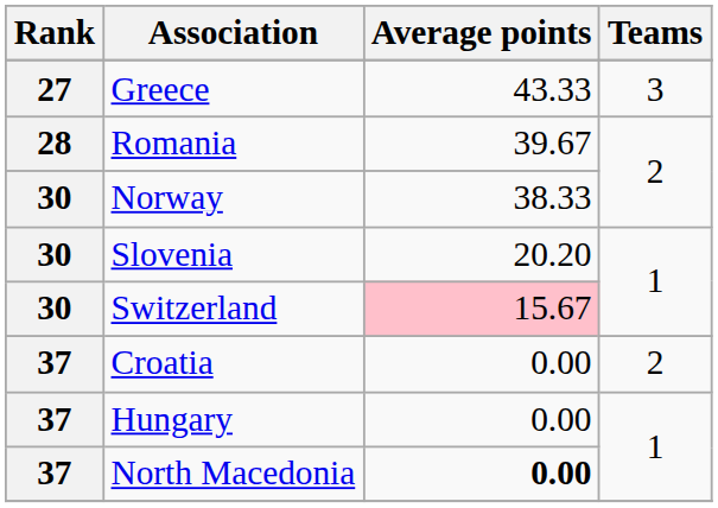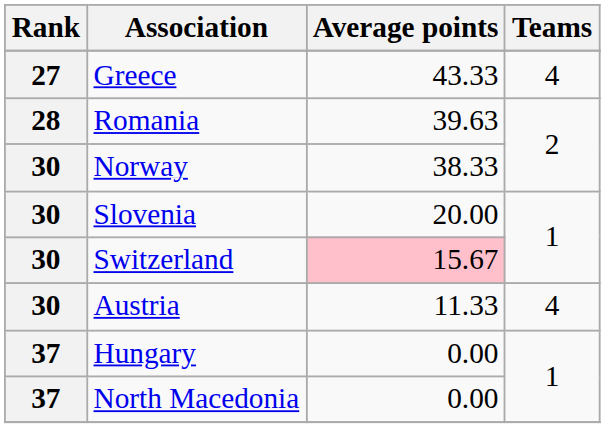 <table class="wikitable">
 <tr>
 <th>Rank</th>
 <th>Association</th>
 <th>Average points</th>
 <th>Teams</th>
 </tr>
 <tr>
 </tr>
 <tr>
 <th>27</th>
 <td> <a href='#'>Greece</a></td>
 <td align=right>43.33</td>
-<td align=center rowspan=1>3</td>
+<td align=center rowspan=1>4</td>
 </tr>
 <tr>
 <th>28</th>
 <td> <a href='#'>Romania</a></td>
-<td align=right>39.67</td>
+<td align=right>39.63</td>
 <td align=center rowspan=2>2</td>
 </tr>
 <tr>
 <th>30</th>
 <td> <a href='#'>Norway</a></td>
 <td align=right>38.33</td>
 </tr>
 <tr>
 <th>30</th>
 <td> <a href='#'>Slovenia</a></td>
-<td align=right>20.20</td>
+<td align=right>20.00</td>
 <td align=center rowspan=2>1</td>
 </tr>
 <tr>
 <th>30</th>
 <td> <a href='#'>Switzerland</a></td>
 <td align=right style="background: pink;">15.67</td>
 </tr>
 <tr>
-<th>37</th>
-<td> <a href='#'>Croatia</a></td>
-<td align="right">0.00</td>
-<td rowspan="1" align="center">2</td>
+<th>30</th>
+<td> <a href='#'>Austria</a></td>
+<td align="right">11.33</td>
+<td align=center rowspan=1>4</td>
 </tr>
 <tr>
 <th>37</th>
 <td> <a href='#'>Hungary</a></td>
 <td align="right">0.00</td>
 <td rowspan="2" align="center">1</td>
 </tr>
 <tr>
 <th>37</th>
 <td> <a href='#'>North Macedonia</a></td>
-<td align="right"><strong>0.00</strong></td>
+<td align="right">0.00</td>
 </tr>
 <tr>
 </tr>
 </table>
